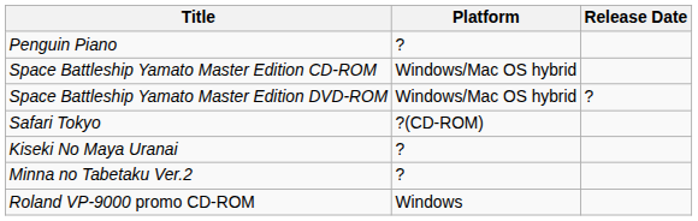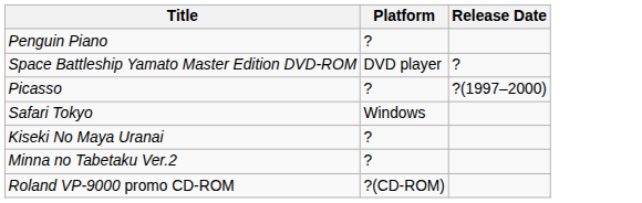 <table class="wikitable sortable">
 <tr>
 <th>Title</th>
 <th>Platform</th>
 <th>Release Date</th>
 </tr>
 <tr>
 <td><em>Penguin Piano</em></td>
 <td>?</td>
 <td></td>
 </tr>
 <tr>
-<td><em>Space Battleship Yamato Master Edition CD-ROM</em></td>
-<td>Windows/Mac OS hybrid</td>
-<td></td>
-</tr>
-<tr>
 <td><em>Space Battleship Yamato Master Edition DVD-ROM</em></td>
-<td>Windows/Mac OS hybrid</td>
+<td>DVD player</td>
 <td>?</td>
 </tr>
 <tr>
+<td><em>Picasso</em></td>
+<td>?</td>
+<td>?(1997–2000)</td>
+</tr>
+<tr>
 <td><em>Safari Tokyo</em></td>
-<td>?(CD-ROM)</td>
+<td>Windows</td>
 <td></td>
 </tr>
 <tr>
 <td><em>Kiseki No Maya Uranai</em></td>
 <td>?</td>
 <td></td>
 </tr>
 <tr>
 <td><em>Minna no Tabetaku Ver.2</em></td>
 <td>?</td>
 <td></td>
 </tr>
 <tr>
 <td><em>Roland VP-9000</em> promo CD-ROM</td>
-<td>Windows</td>
+<td>?(CD-ROM)</td>
 <td></td>
 </tr>
 </table>
